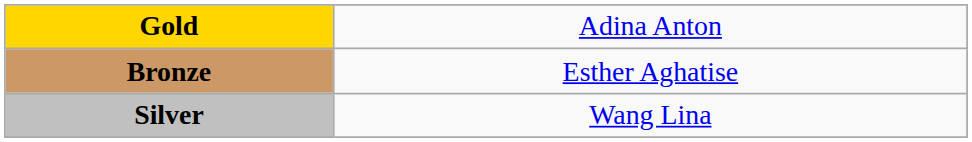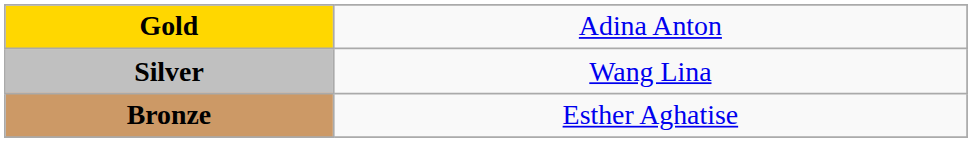 <table class="wikitable" style="text-align:center; " width="35%">
 <tr>
 <td bgcolor="gold"><strong>Gold</strong></td>
 <td><a href='#'>Adina Anton</a><br>  <small><em></em></small></td>
 </tr>
 <tr>
+<td bgcolor="silver"><strong>Silver</strong></td>
+<td><a href='#'>Wang Lina</a><br>  <small><em></em></small></td>
+</tr>
+<tr>
 <td bgcolor="CC9966"><strong>Bronze</strong></td>
 <td><a href='#'>Esther Aghatise</a><br>  <small><em></em></small></td>
 </tr>
-<tr>
-<td bgcolor="silver"><strong>Silver</strong></td>
-<td><a href='#'>Wang Lina</a><br>  <small><em></em></small></td>
-</tr>
 </table>
